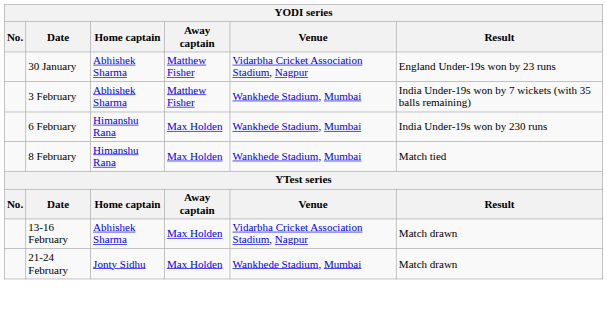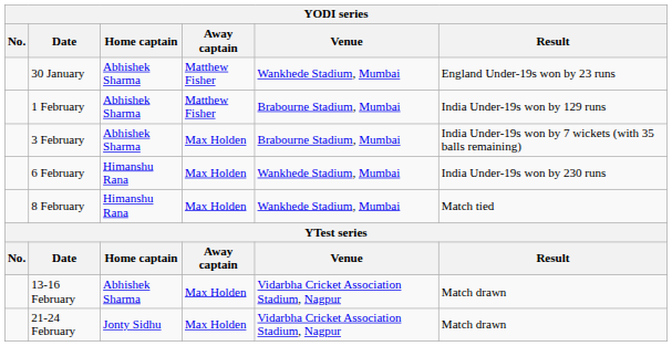 <table class="wikitable">
 <tr>
 <th colspan="6">YODI series</th>
 </tr>
 <tr>
 <th>No.</th>
 <th>Date</th>
 <th>Home captain</th>
 <th>Away captain</th>
 <th>Venue</th>
 <th>Result</th>
 </tr>
 <tr>
 <td></td>
 <td>30 January</td>
 <td><a href='#'>Abhishek Sharma</a></td>
 <td><a href='#'>Matthew Fisher</a></td>
-<td><a href='#'>Vidarbha Cricket Association Stadium</a>, <a href='#'>Nagpur</a></td>
+<td><a href='#'>Wankhede Stadium</a>, <a href='#'>Mumbai</a></td>
 <td>England Under-19s won by 23 runs</td>
+</tr>
+<tr>
+<td></td>
+<td>1 February</td>
+<td><a href='#'>Abhishek Sharma</a></td>
+<td><a href='#'>Matthew Fisher</a></td>
+<td><a href='#'>Brabourne Stadium</a>, <a href='#'>Mumbai</a></td>
+<td>India Under-19s won by 129 runs</td>
 </tr>
 <tr>
 <td></td>
 <td>3 February</td>
 <td><a href='#'>Abhishek Sharma</a></td>
-<td><a href='#'>Matthew Fisher</a></td>
-<td><a href='#'>Wankhede Stadium</a>, <a href='#'>Mumbai</a></td>
+<td><a href='#'>Max Holden</a></td>
+<td><a href='#'>Brabourne Stadium</a>, <a href='#'>Mumbai</a></td>
 <td>India Under-19s won by 7 wickets (with 35 balls remaining)</td>
 </tr>
 <tr>
 <td></td>
 <td>6 February</td>
 <td><a href='#'>Himanshu Rana</a></td>
 <td><a href='#'>Max Holden</a></td>
 <td><a href='#'>Wankhede Stadium</a>, <a href='#'>Mumbai</a></td>
 <td>India Under-19s won by 230 runs</td>
 </tr>
 <tr>
 <td></td>
 <td>8 February</td>
 <td><a href='#'>Himanshu Rana</a></td>
 <td><a href='#'>Max Holden</a></td>
 <td><a href='#'>Wankhede Stadium</a>, <a href='#'>Mumbai</a></td>
 <td>Match tied</td>
 </tr>
 <tr>
 <th colspan="6">YTest series</th>
 </tr>
 <tr>
 <th>No.</th>
 <th>Date</th>
 <th>Home captain</th>
 <th>Away captain</th>
 <th>Venue</th>
 <th>Result</th>
 </tr>
 <tr>
 <td></td>
 <td>13-16 February</td>
 <td><a href='#'>Abhishek Sharma</a></td>
 <td><a href='#'>Max Holden</a></td>
 <td><a href='#'>Vidarbha Cricket Association Stadium</a>, <a href='#'>Nagpur</a></td>
 <td>Match drawn</td>
 </tr>
 <tr>
 <td></td>
 <td>21-24 February</td>
 <td><a href='#'>Jonty Sidhu</a></td>
 <td><a href='#'>Max Holden</a></td>
-<td><a href='#'>Wankhede Stadium</a>, <a href='#'>Mumbai</a></td>
+<td><a href='#'>Vidarbha Cricket Association Stadium</a>, <a href='#'>Nagpur</a></td>
 <td>Match drawn</td>
 </tr>
 </table>
